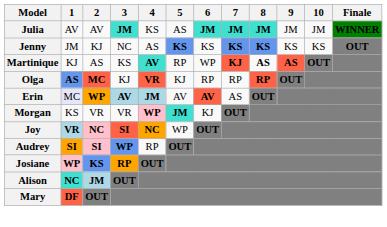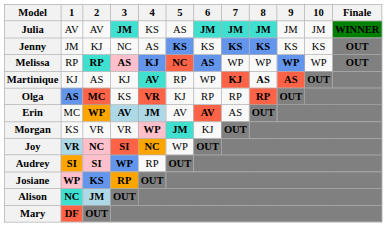 <table class="wikitable" style="text-align:center">
 <tr>
 <th>Model</th>
 <th>1</th>
 <th>2</th>
 <th>3</th>
 <th>4</th>
 <th>5</th>
 <th>6</th>
 <th>7</th>
 <th>8</th>
 <th>9</th>
 <th>10</th>
 <th>Finale</th>
 </tr>
 <tr>
 <th>Julia</th>
 <td>AV</td>
 <td>AV</td>
 <td style="background:turquoise;"><strong>JM</strong></td>
 <td>KS</td>
 <td>AS</td>
 <td style="background:turquoise;"><strong>JM</strong></td>
 <td style="background:turquoise;"><strong>JM</strong></td>
 <td style="background:turquoise;"><strong>JM</strong></td>
 <td>JM</td>
 <td>JM</td>
 <td style="background:green;"><strong>WINNER</strong></td>
 </tr>
 <tr>
 <th>Jenny</th>
 <td>JM</td>
 <td>KJ</td>
 <td>NC</td>
 <td>AS</td>
 <td style="background:cornflowerblue;"><strong>KS</strong></td>
 <td>KS</td>
 <td style="background:cornflowerblue;"><strong>KS</strong></td>
 <td style="background:cornflowerblue;"><strong>KS</strong></td>
 <td>KS</td>
 <td>KS</td>
 <td style="background:gray;"><strong>OUT</strong></td>
 </tr>
 <tr>
+<th>Melissa</th>
+<td>RP</td>
+<td style="background:turquoise;"><strong>RP</strong></td>
+<td style="background:pink;"><strong>AS</strong></td>
+<td style="background:cornflowerblue;"><strong>KJ</strong></td>
+<td style="background:tomato;"><strong>NC</strong></td>
+<td style="background:cornflowerblue;"><strong>AS</strong></td>
+<td>WP</td>
+<td>WP</td>
+<td style="background:cornflowerblue;"><strong>WP</strong></td>
+<td>WP</td>
+<td style="background:gray;"><strong>OUT</strong></td>
+</tr>
+<tr>
 <th>Martinique</th>
 <td>KJ</td>
 <td>AS</td>
-<td>KS</td>
+<td>KJ</td>
 <td style="background:turquoise;"><strong>AV</strong></td>
 <td>RP</td>
 <td>WP</td>
 <td style="background:tomato;"><strong>KJ</strong></td>
 <td><strong>AS</strong></td>
 <td style="background:tomato;"><strong>AS</strong></td>
 <td style="background:gray;"><strong>OUT</strong></td>
 <td style="background:gray;"></td>
 </tr>
 <tr>
 <th>Olga</th>
 <td style="background:cornflowerblue;"><strong>AS</strong></td>
 <td style="background:tomato;"><strong>MC</strong></td>
-<td>KJ</td>
+<td>KS</td>
 <td style="background:tomato;"><strong>VR</strong></td>
 <td>KJ</td>
 <td>RP</td>
 <td>RP</td>
 <td style="background:tomato;"><strong>RP</strong></td>
 <td style="background:gray;"><strong>OUT</strong></td>
 <td style="background:gray;" colspan="2"></td>
 </tr>
 <tr>
 <th>Erin</th>
-<td style="background: lavender;">MC</td>
+<td>MC</td>
 <td style="background:orange;"><strong>WP</strong></td>
 <td style="background:lightblue;"><strong>AV</strong></td>
 <td style="background:lightblue;"><strong>JM</strong></td>
 <td>AV</td>
 <td style="background:tomato;"><strong>AV</strong></td>
 <td>AS</td>
 <td style="background:gray;"><strong>OUT</strong></td>
 <td style="background:gray;" colspan="3"></td>
 </tr>
 <tr>
 <th>Morgan</th>
 <td>KS</td>
 <td>VR</td>
 <td>VR</td>
 <td style="background:pink;"><strong>WP</strong></td>
 <td style="background:turquoise;"><strong>JM</strong></td>
 <td>KJ</td>
 <td style="background:gray;"><strong>OUT</strong></td>
 <td style="background:gray;" colspan="4"></td>
 </tr>
 <tr>
 <th>Joy</th>
 <td style="background:lightblue;"><strong>VR</strong></td>
 <td style="background:pink;"><strong>NC</strong></td>
 <td style="background:tomato;"><strong>SI</strong></td>
 <td style="background:orange;"><strong>NC</strong></td>
 <td>WP</td>
 <td style="background:gray;"><strong>OUT</strong></td>
 <td style="background:gray;" colspan="5"></td>
 </tr>
 <tr>
 <th>Audrey</th>
 <td style="background:orange;"><strong>SI</strong></td>
 <td style="background:pink;"><strong>SI</strong></td>
 <td style="background:cornflowerblue;"><strong>WP</strong></td>
 <td>RP</td>
 <td style="background:gray;"><strong>OUT</strong></td>
 <td style="background:gray;" colspan="6"></td>
 </tr>
 <tr>
 <th>Josiane</th>
 <td style="background:pink;"><strong>WP</strong></td>
 <td style="background:cornflowerblue;"><strong>KS</strong></td>
 <td style="background:orange;"><strong>RP</strong></td>
 <td style="background:gray;"><strong>OUT</strong></td>
 <td style="background:gray;" colspan="7"></td>
 </tr>
 <tr>
 <th>Alison</th>
 <td style="background:turquoise;"><strong>NC</strong></td>
 <td style="background:lightblue;"><strong>JM</strong></td>
 <td style="background:gray;"><strong>OUT</strong></td>
 <td style="background:gray;" colspan="8"></td>
 </tr>
 <tr>
 <th>Mary</th>
 <td style="background:tomato;"><strong>DF</strong></td>
 <td style="background:gray;"><strong>OUT</strong></td>
 <td style="background:gray;" colspan="9"></td>
 </tr>
 </table>
